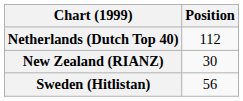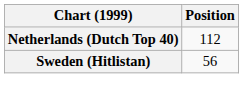 <table class="wikitable sortable plainrowheaders" style="text-align:center">
 <tr>
 <th scope="col">Chart (1999)</th>
 <th scope="col">Position</th>
 </tr>
 <tr>
 <th scope="row">Netherlands (Dutch Top 40)</th>
 <td>112</td>
 </tr>
 <tr>
-<th scope="row">New Zealand (RIANZ)</th>
-<td>30</td>
-</tr>
-<tr>
 <th scope="row">Sweden (Hitlistan)</th>
 <td>56</td>
 </tr>
 </table>
